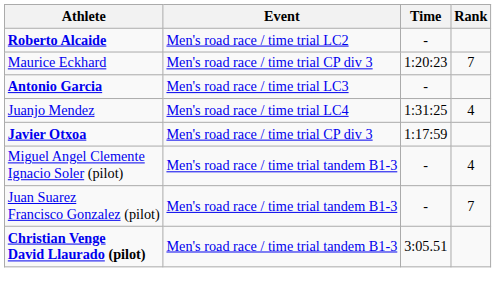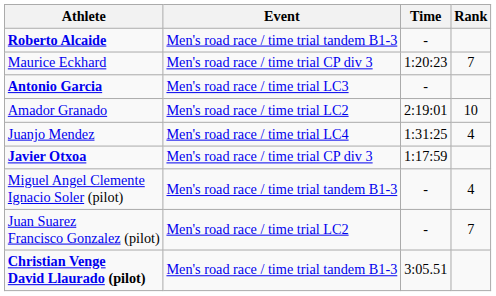 <table class=wikitable style="font-size:90%">
 <tr>
 <th>Athlete</th>
 <th>Event</th>
 <th>Time</th>
 <th>Rank</th>
 </tr>
 <tr>
 <td><strong><a href='#'>Roberto Alcaide</a></strong></td>
-<td><a href='#'>Men's road race / time trial LC2</a></td>
+<td><a href='#'>Men's road race / time trial tandem B1-3</a></td>
 <td style="text-align:center;">-</td>
 <td style="text-align:center;"></td>
 </tr>
 <tr>
 <td><a href='#'>Maurice Eckhard</a></td>
 <td><a href='#'>Men's road race / time trial CP div 3</a></td>
 <td style="text-align:center;">1:20:23</td>
 <td style="text-align:center;">7</td>
 </tr>
 <tr>
 <td><strong><a href='#'>Antonio Garcia</a></strong></td>
 <td><a href='#'>Men's road race / time trial LC3</a></td>
 <td style="text-align:center;">-</td>
 <td style="text-align:center;"></td>
+</tr>
+<tr>
+<td><a href='#'>Amador Granado</a></td>
+<td><a href='#'>Men's road race / time trial LC2</a></td>
+<td style="text-align:center;">2:19:01</td>
+<td style="text-align:center;">10</td>
 </tr>
 <tr>
 <td><a href='#'>Juanjo Mendez</a></td>
 <td><a href='#'>Men's road race / time trial LC4</a></td>
 <td style="text-align:center;">1:31:25</td>
 <td style="text-align:center;">4</td>
 </tr>
 <tr>
 <td><strong><a href='#'>Javier Otxoa</a></strong></td>
 <td><a href='#'>Men's road race / time trial CP div 3</a></td>
 <td style="text-align:center;">1:17:59</td>
 <td style="text-align:center;"></td>
 </tr>
 <tr>
 <td><a href='#'>Miguel Angel Clemente</a><br> <a href='#'>Ignacio Soler</a> (pilot)</td>
 <td><a href='#'>Men's road race / time trial tandem B1-3</a></td>
 <td style="text-align:center;">-</td>
 <td style="text-align:center;">4</td>
 </tr>
 <tr>
 <td><a href='#'>Juan Suarez</a><br> <a href='#'>Francisco Gonzalez</a> (pilot)</td>
-<td><a href='#'>Men's road race / time trial tandem B1-3</a></td>
+<td><a href='#'>Men's road race / time trial LC2</a></td>
 <td style="text-align:center;">-</td>
 <td style="text-align:center;">7</td>
 </tr>
 <tr>
 <td><strong><a href='#'>Christian Venge</a></strong><br> <strong><a href='#'>David Llaurado</a> (pilot)</strong></td>
 <td><a href='#'>Men's road race / time trial tandem B1-3</a></td>
 <td style="text-align:center;">3:05.51</td>
 <td style="text-align:center;"></td>
 </tr>
 </table>
